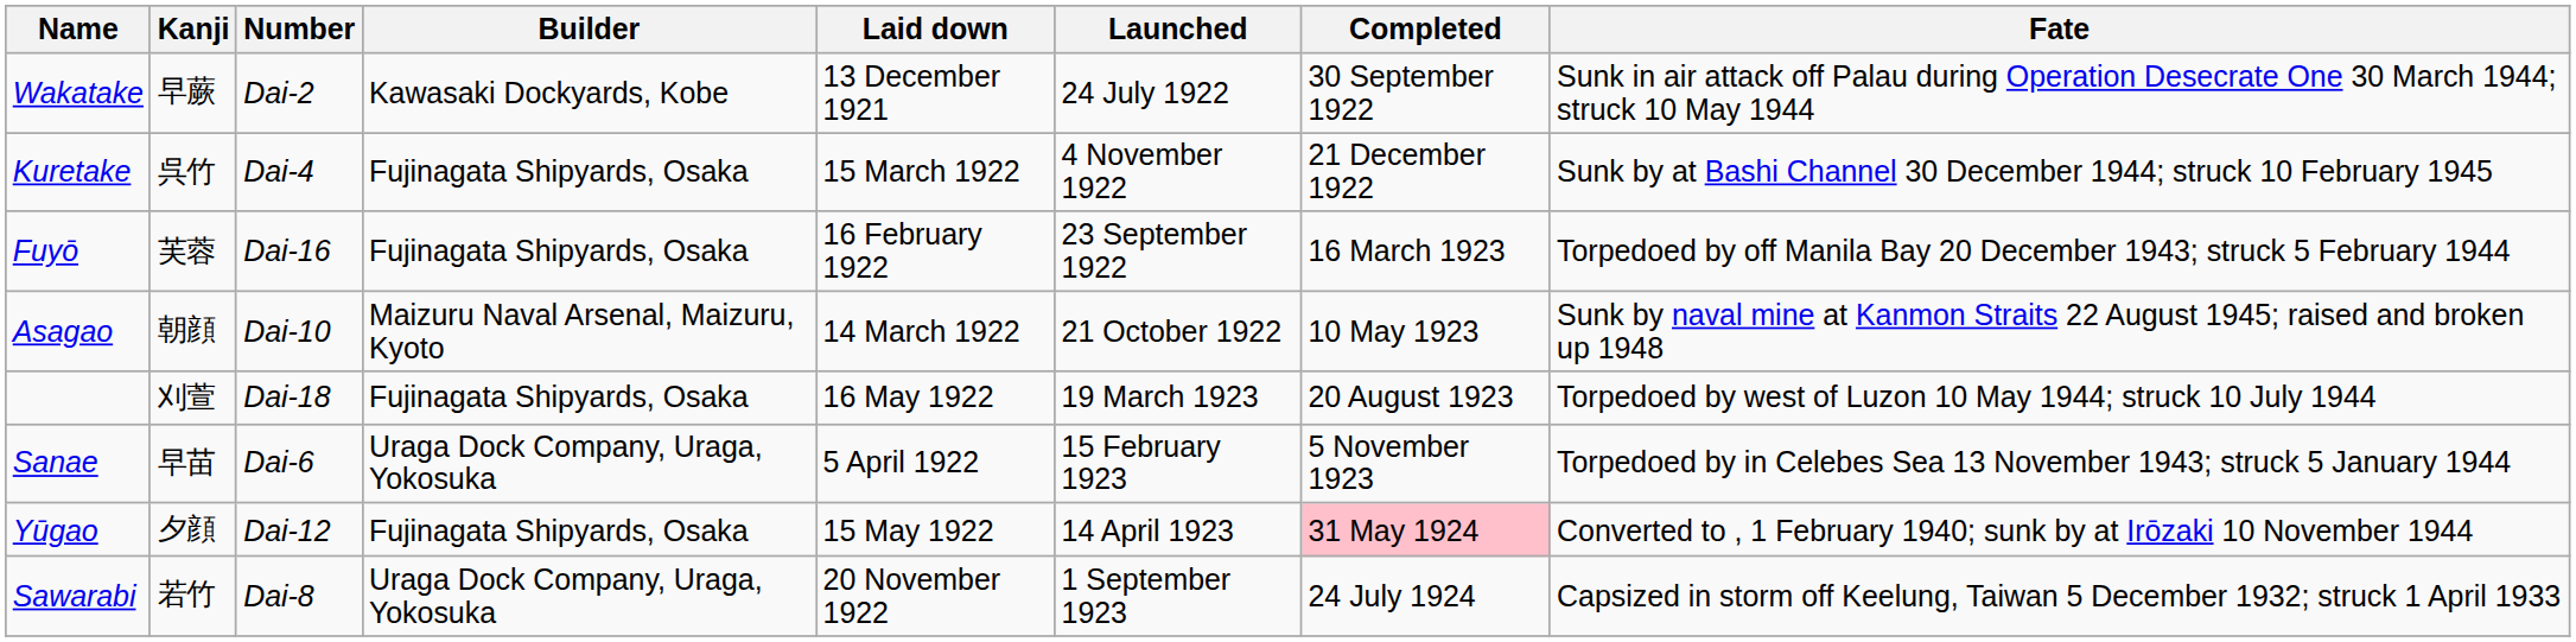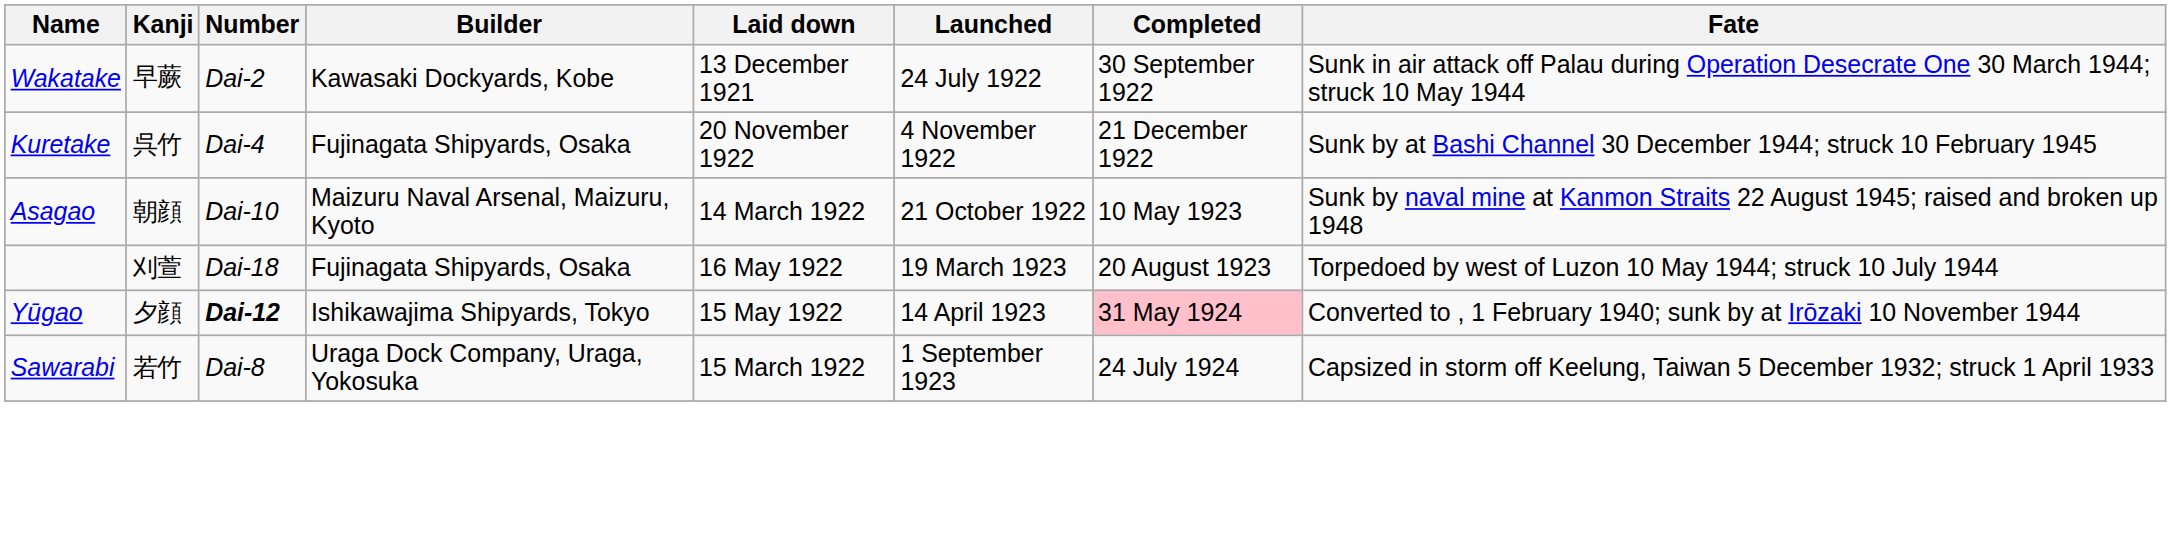 <table class="wikitable" style="font-size:90%;">
 <tr>
 <th>Name</th>
 <th>Kanji</th>
 <th>Number</th>
 <th>Builder</th>
 <th>Laid down</th>
 <th>Launched</th>
 <th>Completed</th>
 <th>Fate</th>
 </tr>
 <tr>
 <td><a href='#'><em>Wakatake</em></a></td>
 <td>早蕨</td>
 <td><em>Dai-2</em></td>
 <td>Kawasaki Dockyards, Kobe</td>
 <td>13 December 1921</td>
 <td>24 July 1922</td>
 <td>30 September 1922</td>
 <td>Sunk in air attack off Palau during <a href='#'>Operation Desecrate One</a>  30 March 1944; struck 10 May 1944</td>
 </tr>
 <tr>
 <td><a href='#'><em>Kuretake</em></a></td>
 <td>呉竹</td>
 <td><em>Dai-4</em></td>
 <td>Fujinagata Shipyards, Osaka</td>
-<td>15 March 1922</td>
+<td>20 November 1922</td>
 <td>4 November 1922</td>
 <td>21 December 1922</td>
 <td>Sunk by  at <a href='#'>Bashi Channel</a>  30 December 1944; struck 10 February  1945</td>
-</tr>
-<tr>
-<td><a href='#'><em>Fuyō</em></a></td>
-<td>芙蓉</td>
-<td><em>Dai-16</em></td>
-<td>Fujinagata Shipyards, Osaka</td>
-<td>16 February 1922</td>
-<td>23 September 1922</td>
-<td>16 March 1923</td>
-<td>Torpedoed by  off Manila Bay  20 December 1943; struck 5 February 1944</td>
 </tr>
 <tr>
 <td><a href='#'><em>Asagao</em></a></td>
 <td>朝顔</td>
 <td><em>Dai-10</em></td>
 <td>Maizuru Naval Arsenal, Maizuru, Kyoto</td>
 <td>14 March 1922</td>
 <td>21 October 1922</td>
 <td>10 May 1923</td>
 <td>Sunk by <a href='#'>naval mine</a> at <a href='#'>Kanmon Straits</a> 22 August 1945; raised and broken up 1948</td>
 </tr>
 <tr>
 <td></td>
 <td>刈萱</td>
 <td><em>Dai-18</em></td>
 <td>Fujinagata Shipyards, Osaka</td>
 <td>16 May 1922</td>
 <td>19 March 1923</td>
 <td>20 August 1923</td>
 <td>Torpedoed by  west of Luzon  10 May 1944; struck 10 July 1944</td>
 </tr>
 <tr>
-<td><a href='#'><em>Sanae</em></a></td>
-<td>早苗</td>
-<td><em>Dai-6</em></td>
-<td>Uraga Dock Company, Uraga, Yokosuka</td>
-<td>5 April 1922</td>
-<td>15 February 1923</td>
-<td>5 November 1923</td>
-<td>Torpedoed by  in Celebes Sea  13 November 1943; struck 5 January 1944</td>
-</tr>
-<tr>
 <td><a href='#'><em>Yūgao</em></a></td>
 <td>夕顔</td>
-<td><em>Dai-12</em></td>
-<td>Fujinagata Shipyards, Osaka</td>
+<td><strong><em>Dai-12</em></strong></td>
+<td>Ishikawajima Shipyards, Tokyo</td>
 <td>15 May 1922</td>
 <td>14 April 1923</td>
 <td style="background: pink;">31 May 1924</td>
 <td>Converted to , 1 February 1940; sunk by  at <a href='#'>Irōzaki</a> 10 November 1944</td>
 </tr>
 <tr>
 <td><a href='#'><em>Sawarabi</em></a></td>
 <td>若竹</td>
 <td><em>Dai-8</em></td>
 <td>Uraga Dock Company, Uraga, Yokosuka</td>
-<td>20 November 1922</td>
+<td>15 March 1922</td>
 <td>1 September 1923</td>
 <td>24 July 1924</td>
 <td>Capsized in storm off Keelung, Taiwan  5 December 1932; struck 1 April 1933</td>
 </tr>
 </table>
